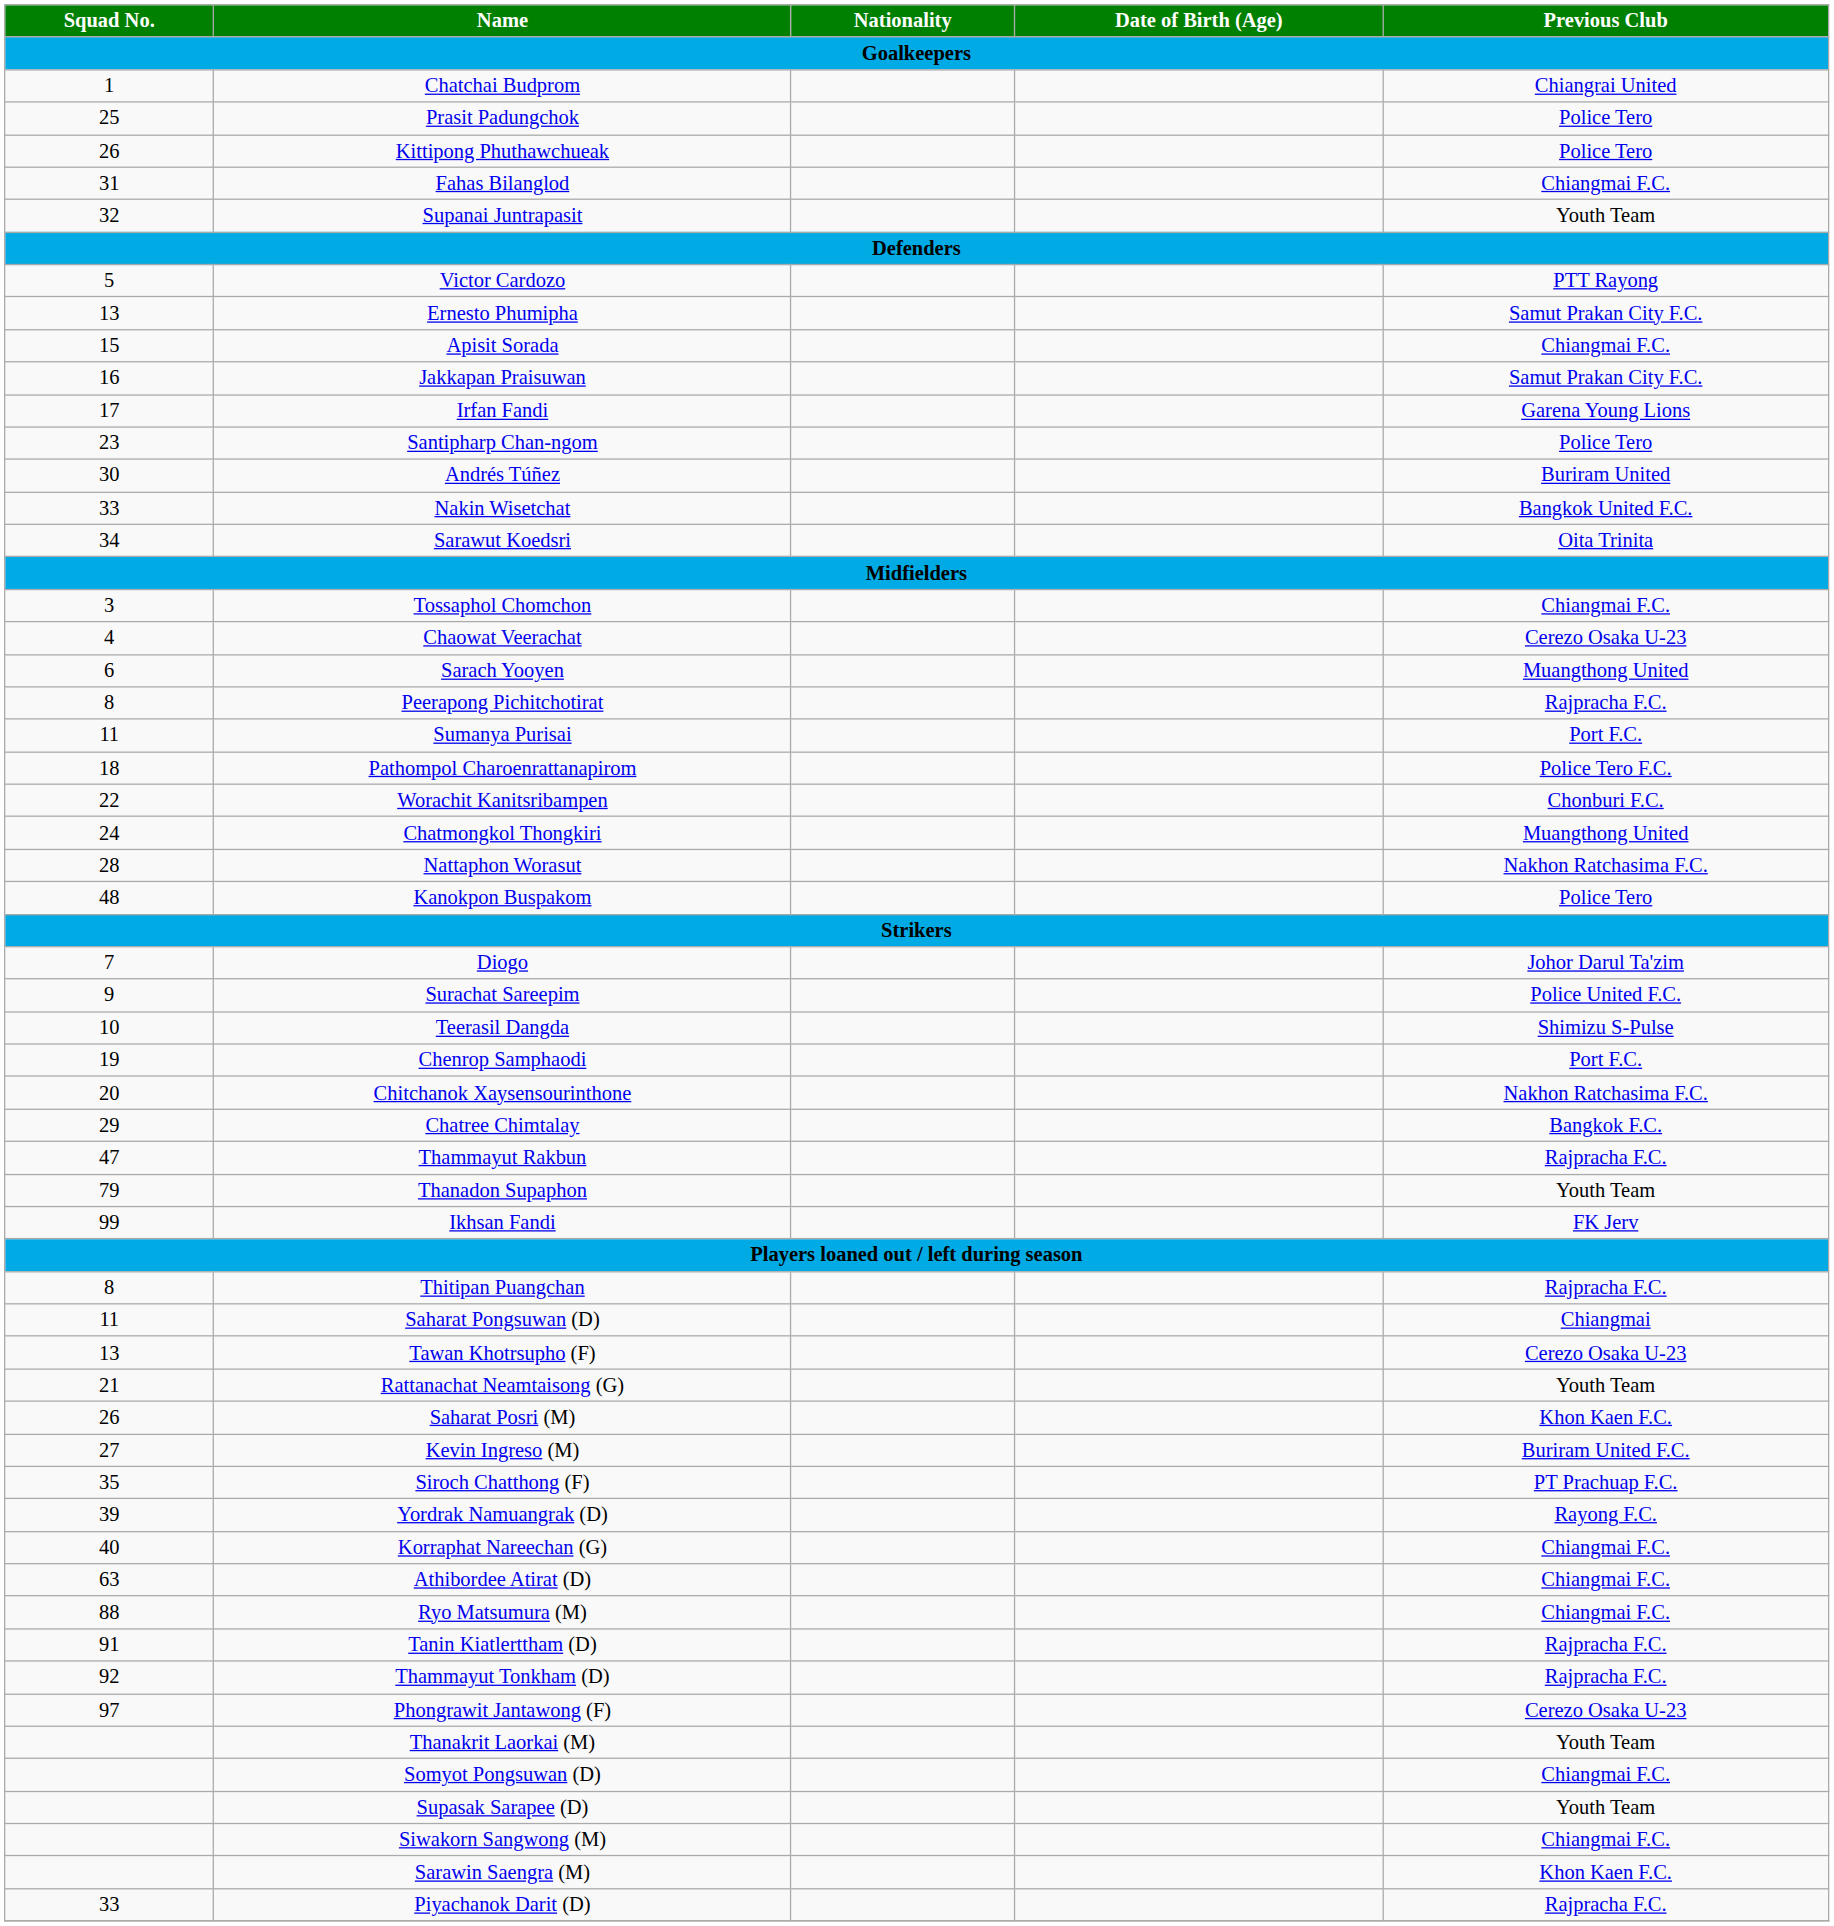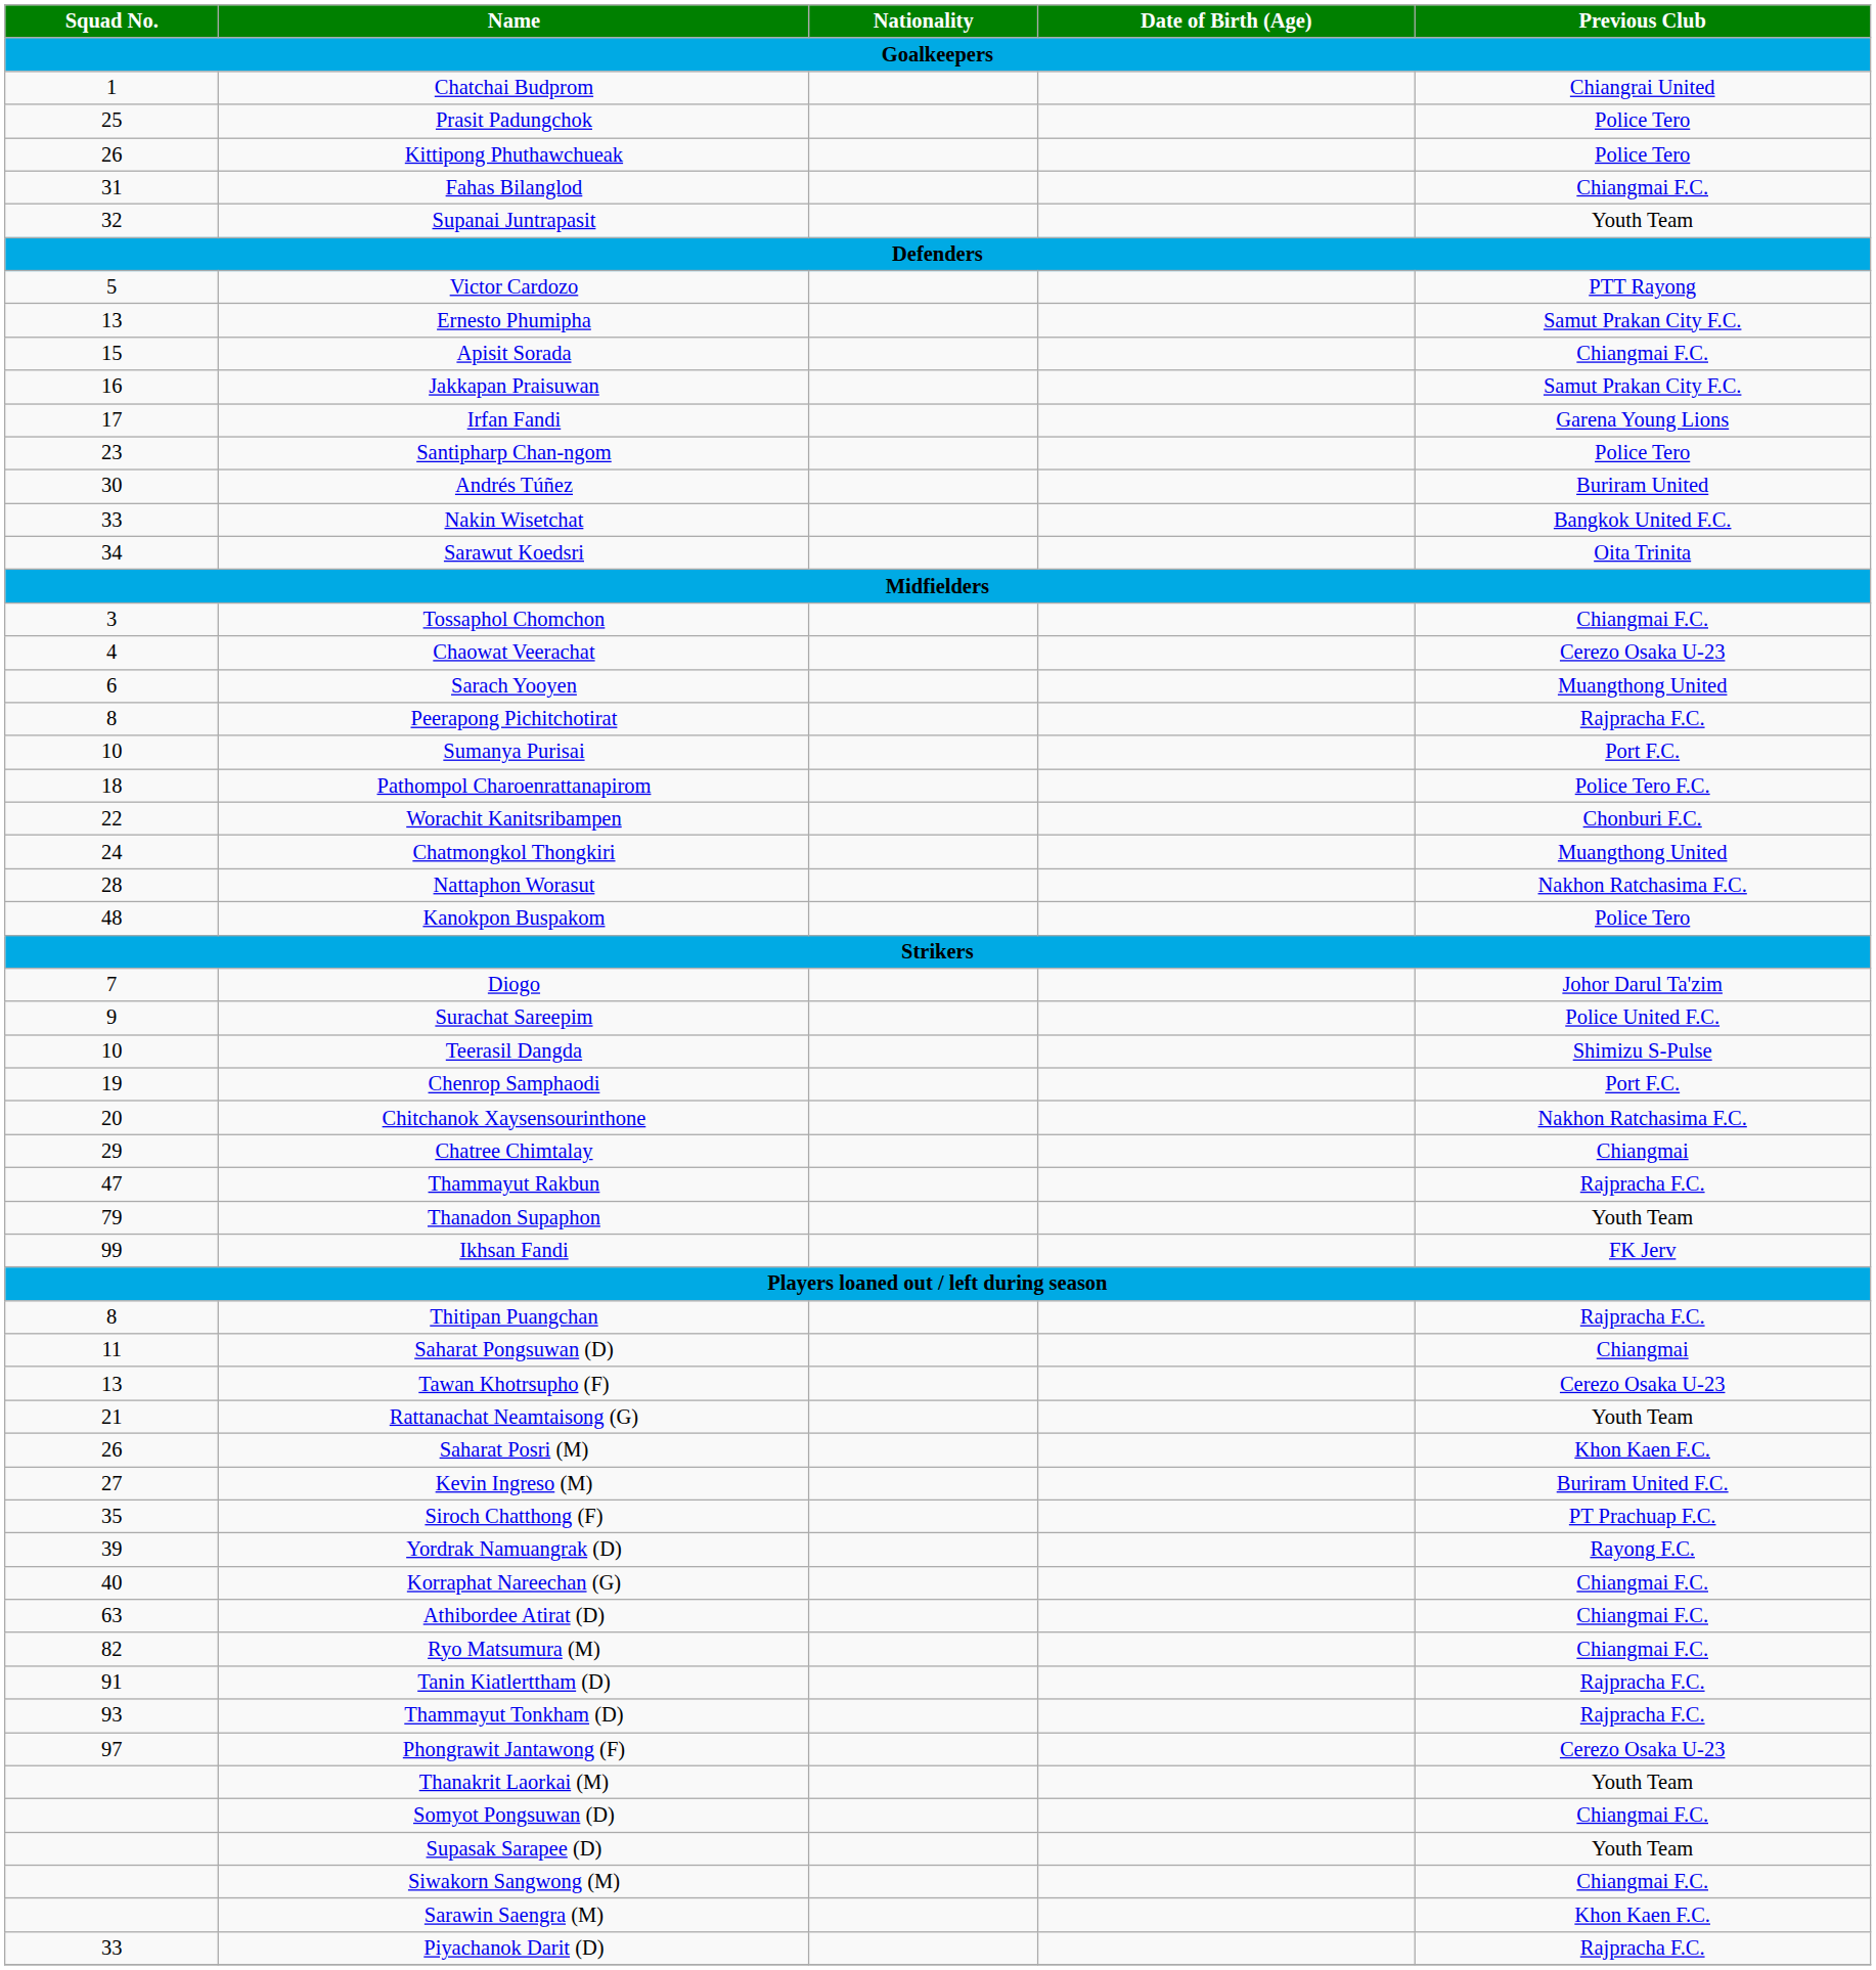 <table class="wikitable" style="text-align:center; font-size:100%; width:90%;">
 <tr>
 <th style="background:green; color:white; text-align:center;">Squad No.</th>
 <th style="background:green; color:white; text-align:center;">Name</th>
 <th style="background:green; color:white; text-align:center;">Nationality</th>
 <th style="background:green; color:white; text-align:center;">Date of Birth (Age)</th>
 <th style="background:green; color:white; text-align:center;">Previous Club</th>
 </tr>
 <tr>
 <th colspan="8" style="background:#00AAE4; color:black; text-align:center">Goalkeepers</th>
 </tr>
 <tr>
 <td>1</td>
 <td><a href='#'>Chatchai Budprom</a></td>
 <td></td>
 <td></td>
 <td> <a href='#'>Chiangrai United</a></td>
 </tr>
 <tr>
 <td>25</td>
 <td><a href='#'>Prasit Padungchok</a></td>
 <td></td>
 <td></td>
 <td> <a href='#'>Police Tero</a></td>
 </tr>
 <tr>
 <td>26</td>
 <td><a href='#'>Kittipong Phuthawchueak</a></td>
 <td></td>
 <td></td>
 <td> <a href='#'>Police Tero</a></td>
 </tr>
 <tr>
 <td>31</td>
 <td><a href='#'>Fahas Bilanglod</a></td>
 <td></td>
 <td></td>
 <td> <a href='#'>Chiangmai F.C.</a></td>
 </tr>
 <tr>
 <td>32</td>
 <td><a href='#'>Supanai Juntrapasit</a></td>
 <td></td>
 <td></td>
 <td>Youth Team</td>
 </tr>
 <tr>
 <th colspan="8" style="background:#00AAE4; color:black; text-align:center">Defenders</th>
 </tr>
 <tr>
 <td>5</td>
 <td><a href='#'>Victor Cardozo</a></td>
 <td></td>
 <td></td>
 <td> <a href='#'>PTT Rayong</a></td>
 </tr>
 <tr>
 <td>13</td>
 <td><a href='#'>Ernesto Phumipha</a></td>
 <td></td>
 <td></td>
 <td> <a href='#'>Samut Prakan City F.C.</a></td>
 </tr>
 <tr>
 <td>15</td>
 <td><a href='#'>Apisit Sorada</a></td>
 <td></td>
 <td></td>
 <td> <a href='#'>Chiangmai F.C.</a></td>
 </tr>
 <tr>
 <td>16</td>
 <td><a href='#'>Jakkapan Praisuwan</a></td>
 <td></td>
 <td></td>
 <td> <a href='#'>Samut Prakan City F.C.</a></td>
 </tr>
 <tr>
 <td>17</td>
 <td><a href='#'>Irfan Fandi</a></td>
 <td></td>
 <td></td>
 <td> <a href='#'>Garena Young Lions</a></td>
 </tr>
 <tr>
 <td>23</td>
 <td><a href='#'>Santipharp Chan-ngom</a></td>
 <td></td>
 <td></td>
 <td> <a href='#'>Police Tero</a></td>
 </tr>
 <tr>
 <td>30</td>
 <td><a href='#'>Andrés Túñez</a></td>
 <td></td>
 <td></td>
 <td> <a href='#'>Buriram United</a></td>
 </tr>
 <tr>
 <td>33</td>
 <td><a href='#'>Nakin Wisetchat</a></td>
 <td></td>
 <td></td>
 <td> <a href='#'>Bangkok United F.C.</a></td>
 </tr>
 <tr>
 <td>34</td>
 <td><a href='#'>Sarawut Koedsri</a></td>
 <td></td>
 <td></td>
 <td> <a href='#'>Oita Trinita</a></td>
 </tr>
 <tr>
 <th colspan="8" style="background:#00AAE4; color:black; text-align:center">Midfielders</th>
 </tr>
 <tr>
 <td>3</td>
 <td><a href='#'>Tossaphol Chomchon</a></td>
 <td></td>
 <td></td>
 <td> <a href='#'>Chiangmai F.C.</a></td>
 </tr>
 <tr>
 <td>4</td>
 <td><a href='#'>Chaowat Veerachat</a></td>
 <td></td>
 <td></td>
 <td> <a href='#'>Cerezo Osaka U-23</a></td>
 </tr>
 <tr>
 <td>6</td>
 <td><a href='#'>Sarach Yooyen</a></td>
 <td></td>
 <td></td>
 <td> <a href='#'>Muangthong United</a></td>
 </tr>
 <tr>
 <td>8</td>
 <td><a href='#'>Peerapong Pichitchotirat</a></td>
 <td></td>
 <td></td>
 <td> <a href='#'>Rajpracha F.C.</a></td>
 </tr>
 <tr>
-<td>11</td>
+<td>10</td>
 <td><a href='#'>Sumanya Purisai</a></td>
 <td></td>
 <td></td>
 <td> <a href='#'>Port F.C.</a></td>
 </tr>
 <tr>
 <td>18</td>
 <td><a href='#'>Pathompol Charoenrattanapirom</a></td>
 <td></td>
 <td></td>
 <td> <a href='#'>Police Tero F.C.</a></td>
 </tr>
 <tr>
 <td>22</td>
 <td><a href='#'>Worachit Kanitsribampen</a></td>
 <td></td>
 <td></td>
 <td> <a href='#'>Chonburi F.C.</a></td>
 </tr>
 <tr>
 <td>24</td>
 <td><a href='#'>Chatmongkol Thongkiri</a></td>
 <td></td>
 <td></td>
 <td> <a href='#'>Muangthong United</a></td>
 </tr>
 <tr>
 <td>28</td>
 <td><a href='#'>Nattaphon Worasut</a></td>
 <td></td>
 <td></td>
 <td> <a href='#'>Nakhon Ratchasima F.C.</a></td>
 </tr>
 <tr>
 <td>48</td>
 <td><a href='#'>Kanokpon Buspakom</a></td>
 <td></td>
 <td></td>
 <td> <a href='#'>Police Tero</a></td>
 </tr>
 <tr>
 <th colspan="8" style="background:#00AAE4; color:black; text-align:center">Strikers</th>
 </tr>
 <tr>
 <td>7</td>
 <td><a href='#'>Diogo</a></td>
 <td></td>
 <td></td>
 <td> <a href='#'>Johor Darul Ta'zim</a></td>
 </tr>
 <tr>
 <td>9</td>
 <td><a href='#'>Surachat Sareepim</a></td>
 <td></td>
 <td></td>
 <td> <a href='#'>Police United F.C.</a></td>
 </tr>
 <tr>
 <td>10</td>
 <td><a href='#'>Teerasil Dangda</a></td>
 <td></td>
 <td></td>
 <td> <a href='#'>Shimizu S-Pulse</a></td>
 </tr>
 <tr>
 <td>19</td>
 <td><a href='#'>Chenrop Samphaodi</a></td>
 <td></td>
 <td></td>
 <td> <a href='#'>Port F.C.</a></td>
 </tr>
 <tr>
 <td>20</td>
 <td><a href='#'>Chitchanok Xaysensourinthone</a></td>
 <td></td>
 <td></td>
 <td> <a href='#'>Nakhon Ratchasima F.C.</a></td>
 </tr>
 <tr>
 <td>29</td>
 <td><a href='#'>Chatree Chimtalay</a></td>
 <td></td>
 <td></td>
-<td> <a href='#'>Bangkok F.C.</a></td>
+<td> <a href='#'>Chiangmai</a></td>
 </tr>
 <tr>
 <td>47</td>
 <td><a href='#'>Thammayut Rakbun</a></td>
 <td></td>
 <td></td>
 <td> <a href='#'>Rajpracha F.C.</a></td>
 </tr>
 <tr>
 <td>79</td>
 <td><a href='#'>Thanadon Supaphon</a></td>
 <td></td>
 <td></td>
 <td>Youth Team</td>
 </tr>
 <tr>
 <td>99</td>
 <td><a href='#'>Ikhsan Fandi</a></td>
 <td></td>
 <td></td>
 <td> <a href='#'>FK Jerv</a></td>
 </tr>
 <tr>
 <th colspan="8" style="background:#00AAE4; color:black; text-align:center">Players loaned out / left during season</th>
 </tr>
 <tr>
 <td>8</td>
 <td><a href='#'>Thitipan Puangchan</a></td>
 <td></td>
 <td></td>
 <td> <a href='#'>Rajpracha F.C.</a></td>
 </tr>
 <tr>
 <td>11</td>
 <td><a href='#'>Saharat Pongsuwan</a> (D)</td>
 <td></td>
 <td></td>
 <td> <a href='#'>Chiangmai</a></td>
 </tr>
 <tr>
 <td>13</td>
 <td><a href='#'>Tawan Khotrsupho</a> (F)</td>
 <td></td>
 <td></td>
 <td> <a href='#'>Cerezo Osaka U-23</a></td>
 </tr>
 <tr>
 <td>21</td>
 <td><a href='#'>Rattanachat Neamtaisong</a> (G)</td>
 <td></td>
 <td></td>
 <td>Youth Team</td>
 </tr>
 <tr>
 <td>26</td>
 <td><a href='#'>Saharat Posri</a> (M)</td>
 <td></td>
 <td></td>
 <td> <a href='#'>Khon Kaen F.C.</a></td>
 </tr>
 <tr>
 <td>27</td>
 <td><a href='#'>Kevin Ingreso</a> (M)</td>
 <td></td>
 <td></td>
 <td> <a href='#'>Buriram United F.C.</a></td>
 </tr>
 <tr>
 <td>35</td>
 <td><a href='#'>Siroch Chatthong</a> (F)</td>
 <td></td>
 <td></td>
 <td> <a href='#'>PT Prachuap F.C.</a></td>
 </tr>
 <tr>
 <td>39</td>
 <td><a href='#'>Yordrak Namuangrak</a> (D)</td>
 <td></td>
 <td></td>
 <td> <a href='#'>Rayong F.C.</a></td>
 </tr>
 <tr>
 <td>40</td>
 <td><a href='#'>Korraphat Nareechan</a> (G)</td>
 <td></td>
 <td></td>
 <td> <a href='#'>Chiangmai F.C.</a></td>
 </tr>
 <tr>
 <td>63</td>
 <td><a href='#'>Athibordee Atirat</a> (D)</td>
 <td></td>
 <td></td>
 <td> <a href='#'>Chiangmai F.C.</a></td>
 </tr>
 <tr>
-<td>88</td>
+<td>82</td>
 <td><a href='#'>Ryo Matsumura</a> (M)</td>
 <td></td>
 <td></td>
 <td> <a href='#'>Chiangmai F.C.</a></td>
 </tr>
 <tr>
 <td>91</td>
 <td><a href='#'>Tanin Kiatlerttham</a> (D)</td>
 <td></td>
 <td></td>
 <td> <a href='#'>Rajpracha F.C.</a></td>
 </tr>
 <tr>
-<td>92</td>
+<td>93</td>
 <td><a href='#'>Thammayut Tonkham</a> (D)</td>
 <td></td>
 <td></td>
 <td> <a href='#'>Rajpracha F.C.</a></td>
 </tr>
 <tr>
 <td>97</td>
 <td><a href='#'>Phongrawit Jantawong</a> (F)</td>
 <td></td>
 <td></td>
 <td> <a href='#'>Cerezo Osaka U-23</a></td>
 </tr>
 <tr>
 <td></td>
 <td><a href='#'>Thanakrit Laorkai</a> (M)</td>
 <td></td>
 <td></td>
 <td>Youth Team</td>
 </tr>
 <tr>
 <td></td>
 <td><a href='#'>Somyot Pongsuwan</a> (D)</td>
 <td></td>
 <td></td>
 <td> <a href='#'>Chiangmai F.C.</a></td>
 </tr>
 <tr>
 <td></td>
 <td><a href='#'>Supasak Sarapee</a> (D)</td>
 <td></td>
 <td></td>
 <td>Youth Team</td>
 </tr>
 <tr>
 <td></td>
 <td><a href='#'>Siwakorn Sangwong</a> (M)</td>
 <td></td>
 <td></td>
 <td> <a href='#'>Chiangmai F.C.</a></td>
 </tr>
 <tr>
 <td></td>
 <td><a href='#'>Sarawin Saengra</a> (M)</td>
 <td></td>
 <td></td>
 <td> <a href='#'>Khon Kaen F.C.</a></td>
 </tr>
 <tr>
 <td>33</td>
 <td><a href='#'>Piyachanok Darit</a> (D)</td>
 <td></td>
 <td></td>
 <td> <a href='#'>Rajpracha F.C.</a></td>
 </tr>
 <tr>
 </tr>
 </table>
